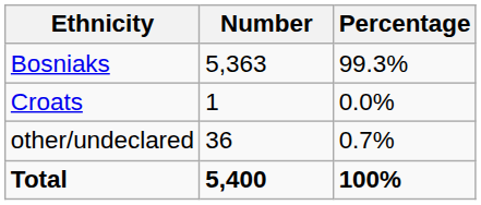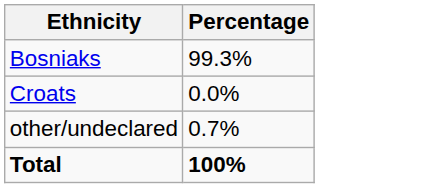 <table class="wikitable">
 <tr>
 <th width="100px">Ethnicity</th>
-<th width="80px">Number</th>
 <th width="80px">Percentage</th>
 </tr>
 <tr>
 <td><a href='#'>Bosniaks</a></td>
-<td>5,363</td>
 <td>99.3%</td>
 </tr>
 <tr>
 <td><a href='#'>Croats</a></td>
-<td>1</td>
 <td>0.0%</td>
 </tr>
 <tr>
 <td>other/undeclared</td>
-<td>36</td>
 <td>0.7%</td>
 </tr>
 <tr>
 <td><strong>Total</strong></td>
-<td><strong>5,400</strong></td>
 <td><strong>100%</strong></td>
 </tr>
 </table>
